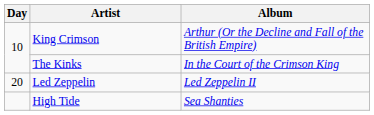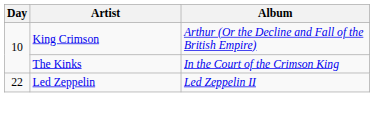 <table class="wikitable" border="1">
 <tr>
 <th>Day</th>
 <th width="200">Artist</th>
 <th width="250">Album</th>
 </tr>
 <tr>
 <td rowspan="2" style="text-align:center;">10</td>
 <td><a href='#'>King Crimson</a></td>
 <td><em><a href='#'>Arthur (Or the Decline and Fall of the British Empire)</a></em></td>
 </tr>
 <tr>
 <td><a href='#'>The Kinks</a></td>
 <td><em><a href='#'>In the Court of the Crimson King</a></em></td>
 </tr>
 <tr>
-<td style="text-align:center;" rowspan="1">20</td>
+<td style="text-align:center;" rowspan="1">22</td>
 <td><a href='#'>Led Zeppelin</a></td>
 <td><em><a href='#'>Led Zeppelin II</a></em></td>
 </tr>
-<tr>
-<td rowspan="1" style="text-align:center;"></td>
-<td><a href='#'>High Tide</a></td>
-<td><em><a href='#'>Sea Shanties</a></em></td>
-</tr>
 </table>
